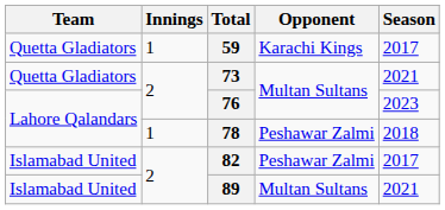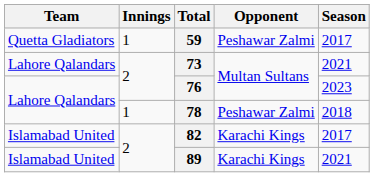 <table class="wikitable">
 <tr>
 <th>Team</th>
 <th>Innings</th>
 <th>Total</th>
 <th>Opponent</th>
 <th>Season</th>
 </tr>
 <tr>
 <td><a href='#'>Quetta Gladiators</a></td>
 <td>1</td>
 <th>59</th>
-<td><a href='#'>Karachi Kings</a></td>
+<td><a href='#'>Peshawar Zalmi</a></td>
 <td><a href='#'>2017</a></td>
 </tr>
 <tr>
-<td><a href='#'>Quetta Gladiators</a></td>
+<td><a href='#'>Lahore Qalandars</a></td>
 <td rowspan="2">2</td>
 <th>73</th>
 <td rowspan="2"><a href='#'>Multan Sultans</a></td>
 <td><a href='#'>2021</a></td>
 </tr>
 <tr>
 <td rowspan="2"><a href='#'>Lahore Qalandars</a></td>
 <th>76</th>
 <td><a href='#'>2023</a></td>
 </tr>
 <tr>
 <td>1</td>
 <th>78</th>
 <td><a href='#'>Peshawar Zalmi</a></td>
 <td><a href='#'>2018</a></td>
 </tr>
 <tr>
 <td><a href='#'>Islamabad United</a></td>
 <td rowspan="2">2</td>
 <th>82</th>
-<td><a href='#'>Peshawar Zalmi</a></td>
+<td><a href='#'>Karachi Kings</a></td>
 <td><a href='#'>2017</a></td>
 </tr>
 <tr>
 <td><a href='#'>Islamabad United</a></td>
 <th>89</th>
-<td><a href='#'>Multan Sultans</a></td>
+<td><a href='#'>Karachi Kings</a></td>
 <td><a href='#'>2021</a></td>
 </tr>
 </table>
